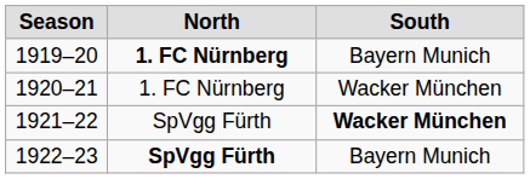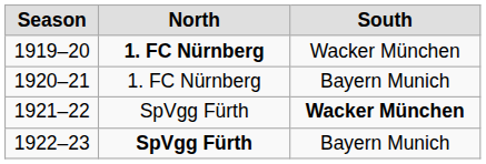 <table class="wikitable">
 <tr align="center" style="background:#dfdfdf">
 <td width="70"><strong>Season</strong></td>
 <td width="150"><strong>North</strong></td>
 <td width="150"><strong>South</strong></td>
 </tr>
 <tr align="center">
 <td>1919–20</td>
 <td><strong>1. FC Nürnberg</strong></td>
-<td>Bayern Munich</td>
+<td>Wacker München</td>
 </tr>
 <tr align="center">
 <td>1920–21</td>
 <td>1. FC Nürnberg</td>
-<td>Wacker München</td>
+<td>Bayern Munich</td>
 </tr>
 <tr align="center">
 <td>1921–22</td>
 <td>SpVgg Fürth</td>
 <td><strong>Wacker München</strong></td>
 </tr>
 <tr align="center">
 <td>1922–23</td>
 <td><strong>SpVgg Fürth</strong></td>
 <td>Bayern Munich</td>
 </tr>
 </table>
